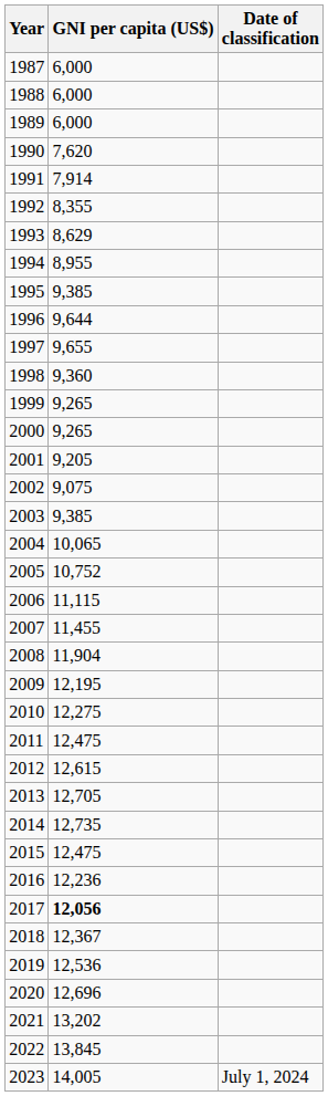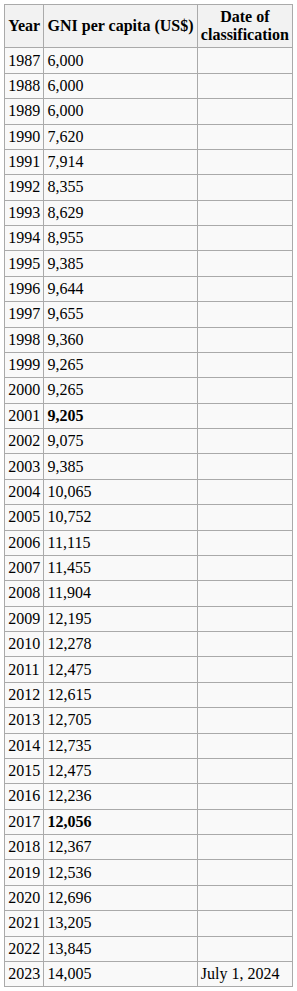 <table class="wikitable sortable">
 <tr>
 <th>Year</th>
 <th>GNI per capita (US$)</th>
 <th>Date of<br>classification</th>
 </tr>
 <tr>
 <td>1987</td>
 <td>6,000</td>
 <td></td>
 </tr>
 <tr>
 <td>1988</td>
 <td>6,000</td>
 <td></td>
 </tr>
 <tr>
 <td>1989</td>
 <td>6,000</td>
 <td></td>
 </tr>
 <tr>
 <td>1990</td>
 <td>7,620</td>
 <td></td>
 </tr>
 <tr>
 <td>1991</td>
 <td>7,914</td>
 <td></td>
 </tr>
 <tr>
 <td>1992</td>
 <td>8,355</td>
 <td></td>
 </tr>
 <tr>
 <td>1993</td>
 <td>8,629</td>
 <td></td>
 </tr>
 <tr>
 <td>1994</td>
 <td>8,955</td>
 <td></td>
 </tr>
 <tr>
 <td>1995</td>
 <td>9,385</td>
 <td></td>
 </tr>
 <tr>
 <td>1996</td>
 <td>9,644</td>
 <td></td>
 </tr>
 <tr>
 <td>1997</td>
 <td>9,655</td>
 <td></td>
 </tr>
 <tr>
 <td>1998</td>
 <td>9,360</td>
 <td></td>
 </tr>
 <tr>
 <td>1999</td>
 <td>9,265</td>
 <td></td>
 </tr>
 <tr>
 <td>2000</td>
 <td>9,265</td>
 <td></td>
 </tr>
 <tr>
 <td>2001</td>
-<td>9,205</td>
+<td><strong>9,205</strong></td>
 <td></td>
 </tr>
 <tr>
 <td>2002</td>
 <td>9,075</td>
 <td></td>
 </tr>
 <tr>
 <td>2003</td>
 <td>9,385</td>
 <td></td>
 </tr>
 <tr>
 <td>2004</td>
 <td>10,065</td>
 <td></td>
 </tr>
 <tr>
 <td>2005</td>
 <td>10,752</td>
 <td></td>
 </tr>
 <tr>
 <td>2006</td>
 <td>11,115</td>
 <td></td>
 </tr>
 <tr>
 <td>2007</td>
 <td>11,455</td>
 <td></td>
 </tr>
 <tr>
 <td>2008</td>
 <td>11,904</td>
 <td></td>
 </tr>
 <tr>
 <td>2009</td>
 <td>12,195</td>
 <td></td>
 </tr>
 <tr>
 <td>2010</td>
-<td>12,275</td>
+<td>12,278</td>
 <td></td>
 </tr>
 <tr>
 <td>2011</td>
 <td>12,475</td>
 <td></td>
 </tr>
 <tr>
 <td>2012</td>
 <td>12,615</td>
 <td></td>
 </tr>
 <tr>
 <td>2013</td>
 <td>12,705</td>
 <td></td>
 </tr>
 <tr>
 <td>2014</td>
 <td>12,735</td>
 <td></td>
 </tr>
 <tr>
 <td>2015</td>
 <td>12,475</td>
 <td></td>
 </tr>
 <tr>
 <td>2016</td>
 <td>12,236</td>
 <td></td>
 </tr>
 <tr>
 <td>2017</td>
 <td><strong>12,056</strong></td>
 <td></td>
 </tr>
 <tr>
 <td>2018</td>
 <td>12,367</td>
 <td></td>
 </tr>
 <tr>
 <td>2019</td>
 <td>12,536</td>
 <td></td>
 </tr>
 <tr>
 <td>2020</td>
 <td>12,696</td>
 <td></td>
 </tr>
 <tr>
 <td>2021</td>
-<td>13,202</td>
+<td>13,205</td>
 <td></td>
 </tr>
 <tr>
 <td>2022</td>
 <td>13,845</td>
 <td></td>
 </tr>
 <tr>
 <td>2023</td>
 <td>14,005</td>
 <td>July 1, 2024</td>
 </tr>
 </table>
